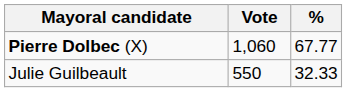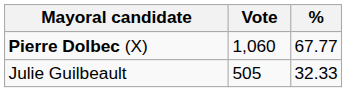 <table class="wikitable">
 <tr>
 <th bgcolor="#DDDDFF" width="200px">Mayoral candidate</th>
 <th bgcolor="#DDDDFF" width="50px">Vote</th>
 <th bgcolor="#DDDDFF" width="30px">%</th>
 </tr>
 <tr>
 <td><strong>Pierre Dolbec</strong> (X)</td>
 <td>1,060</td>
 <td>67.77</td>
 </tr>
 <tr>
 <td>Julie Guilbeault</td>
-<td>550</td>
+<td>505</td>
 <td>32.33</td>
 </tr>
 </table>
